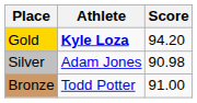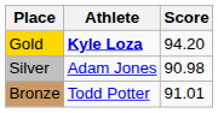 <table class="wikitable">
 <tr>
 <th>Place</th>
 <th>Athlete</th>
 <th>Score</th>
 </tr>
 <tr>
 <td style="background:gold;">Gold</td>
 <td><strong><a href='#'>Kyle Loza</a></strong></td>
 <td>94.20</td>
 </tr>
 <tr>
 <td style="background:silver;">Silver</td>
 <td><a href='#'>Adam Jones</a></td>
 <td>90.98</td>
 </tr>
 <tr>
 <td style="background:#CC9966;">Bronze</td>
 <td><a href='#'>Todd Potter</a></td>
-<td>91.00</td>
+<td>91.01</td>
 </tr>
 </table>
